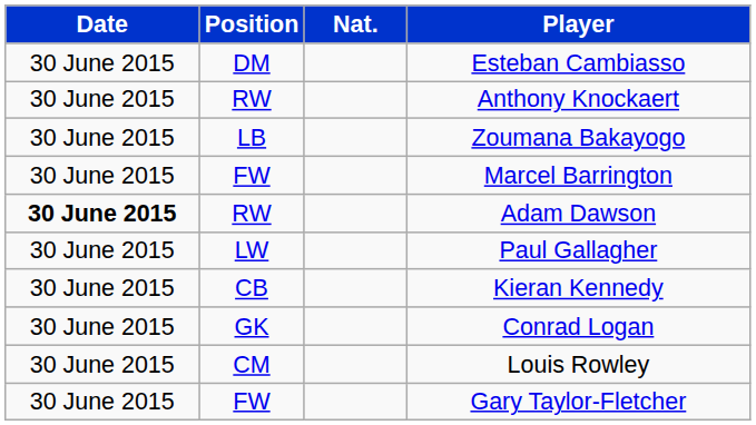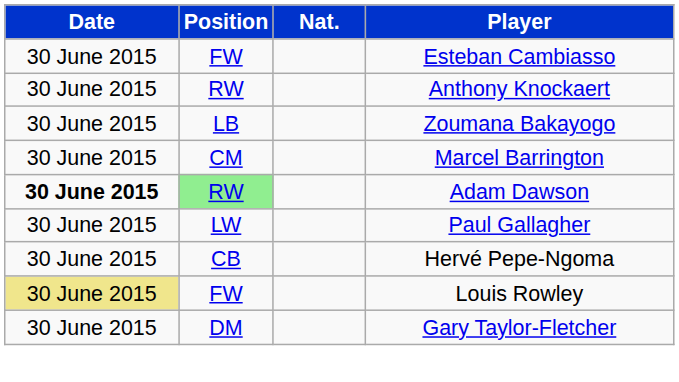 <table class="wikitable"  style="text-align:center; font-size:90%; ">
 <tr>
 <th style="background:#03c; color:white; width:110px;">Date</th>
 <th style="background:#03c; color:white; width:55px;">Position</th>
 <th style="background:#03c; color:white; width:55px;">Nat.</th>
 <th style="background:#03c; color:white; width:200px;">Player</th>
 </tr>
 <tr>
 <td>30 June 2015</td>
-<td><a href='#'>DM</a></td>
+<td><a href='#'>FW</a></td>
 <td></td>
 <td><a href='#'>Esteban Cambiasso</a></td>
 </tr>
 <tr>
 <td>30 June 2015</td>
 <td><a href='#'>RW</a></td>
 <td></td>
 <td><a href='#'>Anthony Knockaert</a></td>
 </tr>
 <tr>
 <td>30 June 2015</td>
 <td><a href='#'>LB</a></td>
 <td></td>
 <td><a href='#'>Zoumana Bakayogo</a></td>
 </tr>
 <tr>
 <td>30 June 2015</td>
-<td><a href='#'>FW</a></td>
+<td><a href='#'>CM</a></td>
 <td></td>
 <td><a href='#'>Marcel Barrington</a></td>
 </tr>
 <tr>
 <td><strong>30 June 2015</strong></td>
-<td><a href='#'>RW</a></td>
+<td style="background: lightgreen;"><a href='#'>RW</a></td>
 <td></td>
 <td><a href='#'>Adam Dawson</a></td>
 </tr>
 <tr>
 <td>30 June 2015</td>
 <td><a href='#'>LW</a></td>
 <td></td>
 <td><a href='#'>Paul Gallagher</a></td>
 </tr>
 <tr>
 <td>30 June 2015</td>
 <td><a href='#'>CB</a></td>
 <td></td>
-<td><a href='#'>Kieran Kennedy</a></td>
+<td>Hervé Pepe-Ngoma</td>
 </tr>
 <tr>
-<td>30 June 2015</td>
-<td><a href='#'>GK</a></td>
-<td></td>
-<td><a href='#'>Conrad Logan</a></td>
-</tr>
-<tr>
-<td>30 June 2015</td>
-<td><a href='#'>CM</a></td>
+<td style="background: khaki;">30 June 2015</td>
+<td><a href='#'>FW</a></td>
 <td></td>
 <td>Louis Rowley</td>
 </tr>
 <tr>
 <td>30 June 2015</td>
-<td><a href='#'>FW</a></td>
+<td><a href='#'>DM</a></td>
 <td></td>
 <td><a href='#'>Gary Taylor-Fletcher</a></td>
 </tr>
 </table>
